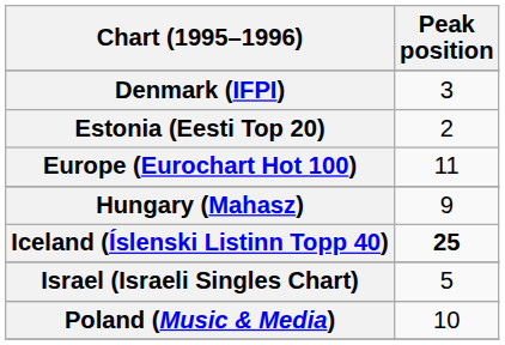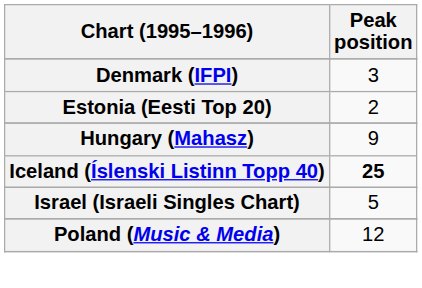 <table class="wikitable sortable plainrowheaders" style="text-align:center">
 <tr>
 <th>Chart (1995–1996)</th>
 <th>Peak<br>position</th>
 </tr>
 <tr>
 </tr>
 <tr>
 </tr>
 <tr>
 </tr>
 <tr>
 </tr>
 <tr>
 <th scope="row">Denmark (<a href='#'>IFPI</a>)</th>
 <td>3</td>
 </tr>
 <tr>
 <th scope="row">Estonia (Eesti Top 20)</th>
 <td align="center">2</td>
-</tr>
-<tr>
-<th scope="row">Europe (<a href='#'>Eurochart Hot 100</a>)</th>
-<td>11</td>
 </tr>
 <tr>
 </tr>
 <tr>
 </tr>
 <tr>
 </tr>
 <tr>
 <th scope="row">Hungary (<a href='#'>Mahasz</a>)</th>
 <td>9</td>
 </tr>
 <tr>
 <th scope="row">Iceland (<a href='#'>Íslenski Listinn Topp 40</a>)</th>
 <td><strong>25</strong></td>
 </tr>
 <tr>
 </tr>
 <tr>
 <th scope="row">Israel (Israeli Singles Chart)</th>
 <td>5</td>
 </tr>
 <tr>
 </tr>
 <tr>
 </tr>
 <tr>
 </tr>
 <tr>
 </tr>
 <tr>
 <th scope="row">Poland (<em><a href='#'>Music & Media</a></em>)</th>
-<td>10</td>
+<td>12</td>
 </tr>
 <tr>
 </tr>
 <tr>
 </tr>
 <tr>
 </tr>
 <tr>
 </tr>
 </table>
